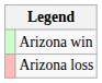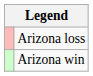 <table class="wikitable" style="font-size:90%">
 <tr>
 <th colspan="2">Legend</th>
 </tr>
 <tr>
+<td bgcolor="#ffbbbb"> </td>
+<td>Arizona loss</td>
+</tr>
+<tr>
 <td bgcolor="#ccffcc"> </td>
 <td>Arizona win</td>
 </tr>
-<tr>
-<td bgcolor="#ffbbbb"> </td>
-<td>Arizona loss</td>
-</tr>
 </table>
